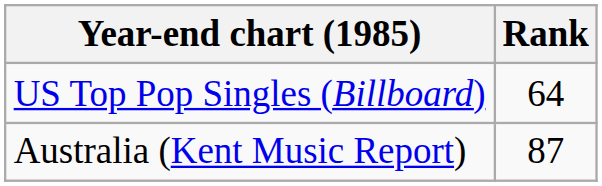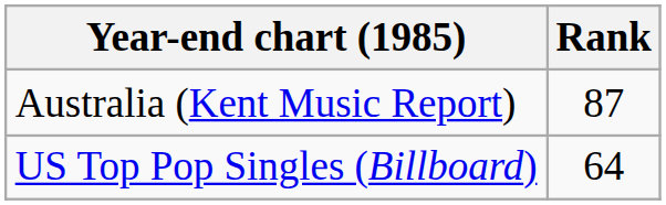 <table class="wikitable sortable">
 <tr>
 <th>Year-end chart (1985)</th>
 <th>Rank</th>
 </tr>
 <tr>
+<td>Australia (<a href='#'>Kent Music Report</a>)</td>
+<td style="text-align:center;">87</td>
+</tr>
+<tr>
 <td><a href='#'>US Top Pop Singles (<em>Billboard</em>)</a></td>
 <td style="text-align:center;">64</td>
 </tr>
-<tr>
-<td>Australia (<a href='#'>Kent Music Report</a>)</td>
-<td style="text-align:center;">87</td>
-</tr>
 </table>
